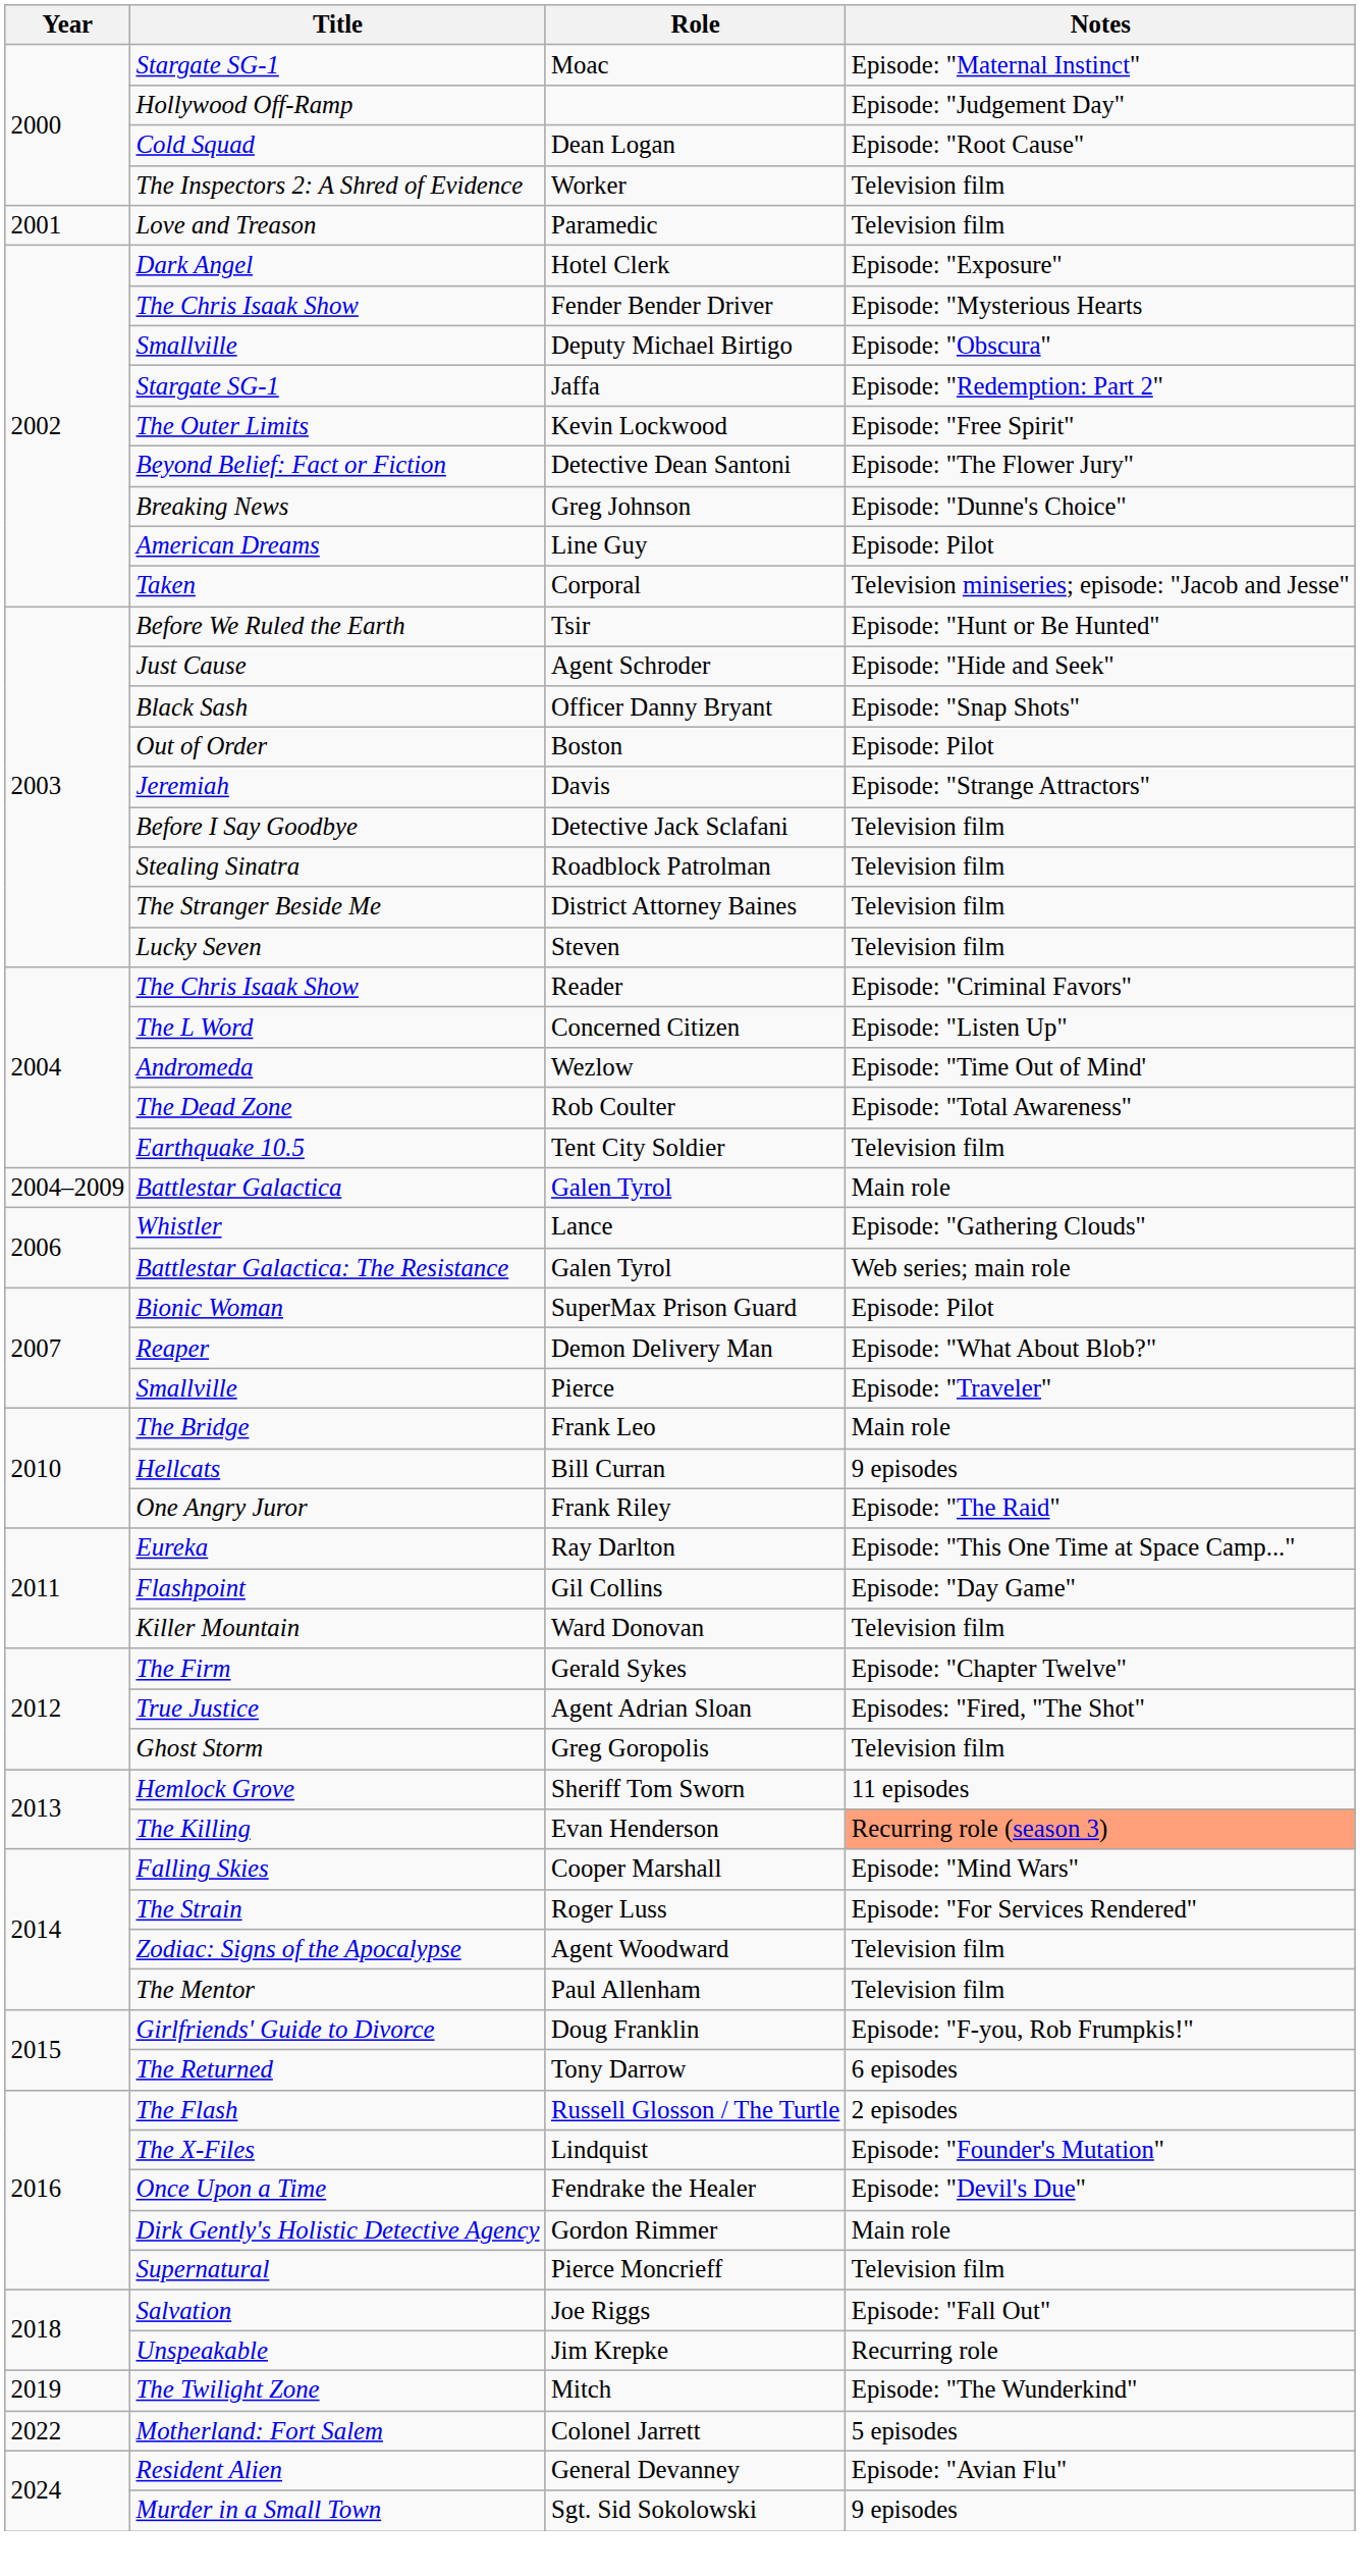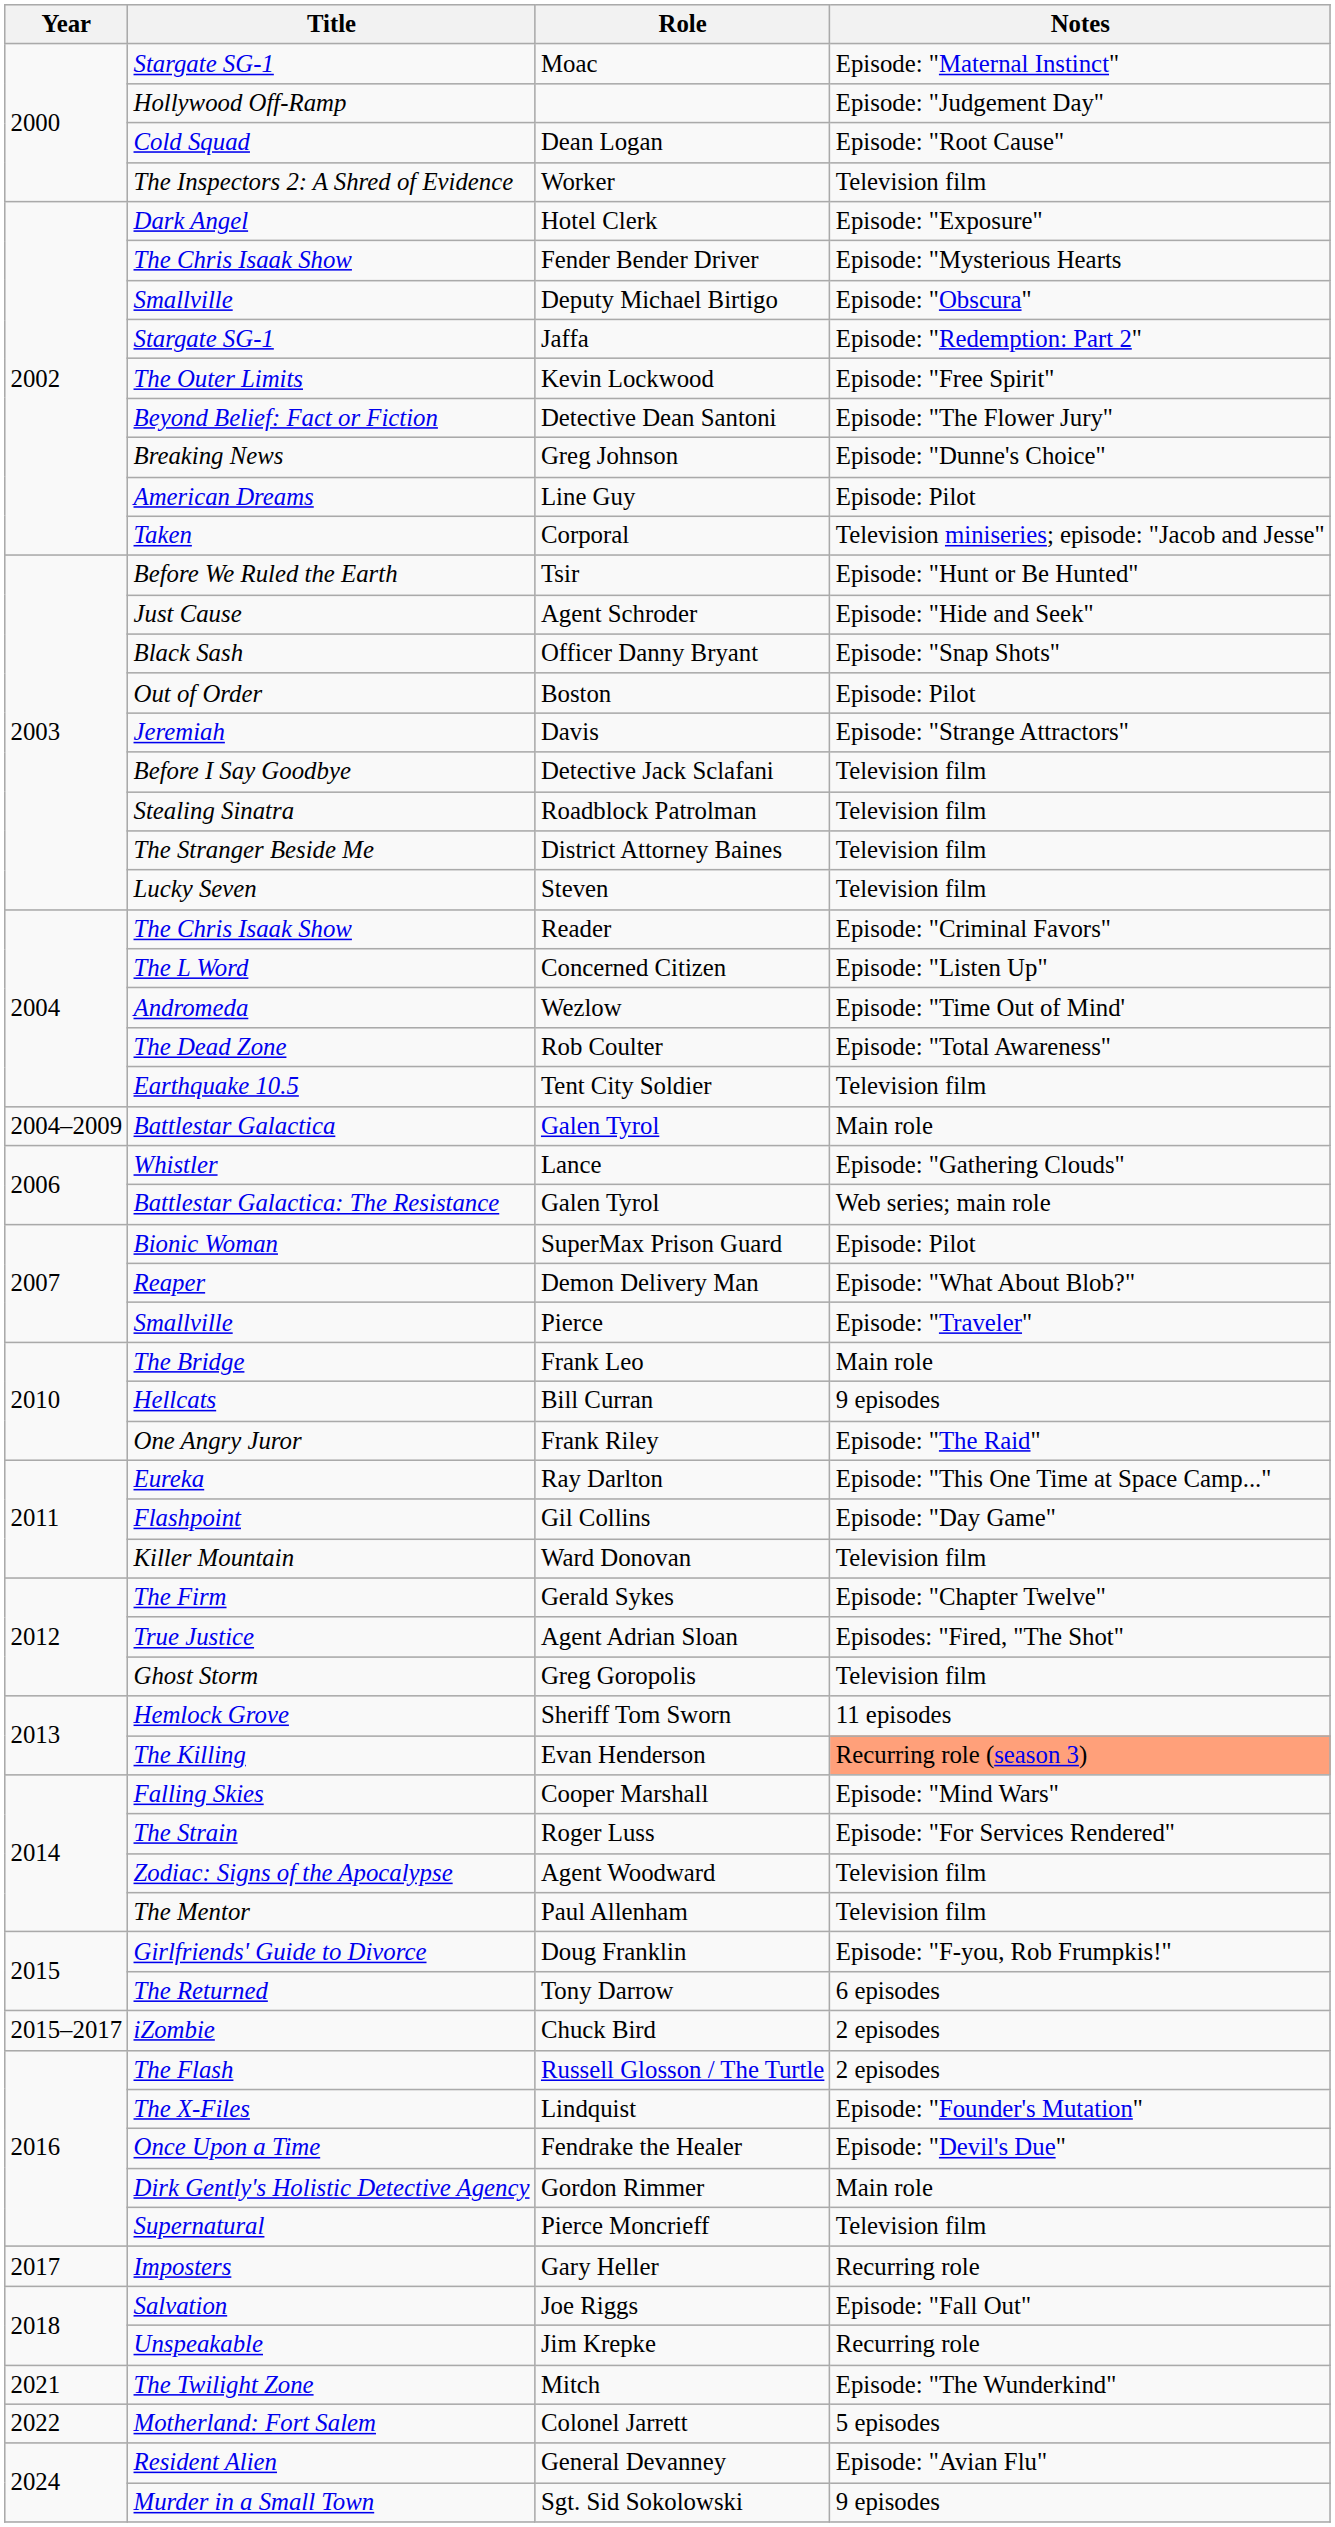 <table class="wikitable sortable">
 <tr>
 <th>Year</th>
 <th>Title</th>
 <th>Role</th>
 <th class="unsortable">Notes</th>
 </tr>
 <tr>
 <td rowspan="4">2000</td>
 <td><em><a href='#'>Stargate SG-1</a></em></td>
 <td>Moac</td>
 <td>Episode: "<a href='#'>Maternal Instinct</a>"</td>
 </tr>
 <tr>
 <td><em>Hollywood Off-Ramp</em></td>
 <td></td>
 <td>Episode: "Judgement Day"</td>
 </tr>
 <tr>
 <td><em><a href='#'>Cold Squad</a></em></td>
 <td>Dean Logan</td>
 <td>Episode: "Root Cause"</td>
 </tr>
 <tr>
 <td data-sort-value="Inspectors 2: A Shred of Evidence, The"><em>The Inspectors 2: A Shred of Evidence</em></td>
 <td>Worker</td>
-<td>Television film</td>
-</tr>
-<tr>
-<td>2001</td>
-<td><em>Love and Treason</em></td>
-<td>Paramedic</td>
 <td>Television film</td>
 </tr>
 <tr>
 <td rowspan="9">2002</td>
 <td><em><a href='#'>Dark Angel</a></em></td>
 <td>Hotel Clerk</td>
 <td>Episode: "Exposure"</td>
 </tr>
 <tr>
 <td data-sort-value="Chris Isaak Show, The"><em><a href='#'>The Chris Isaak Show</a></em></td>
 <td>Fender Bender Driver</td>
 <td>Episode: "Mysterious Hearts</td>
 </tr>
 <tr>
 <td><em><a href='#'>Smallville</a></em></td>
 <td>Deputy Michael Birtigo</td>
 <td>Episode: "<a href='#'>Obscura</a>"</td>
 </tr>
 <tr>
 <td><em><a href='#'>Stargate SG-1</a></em></td>
 <td>Jaffa</td>
 <td>Episode: "<a href='#'>Redemption: Part 2</a>"</td>
 </tr>
 <tr>
 <td data-sort-value="Outer Limits, The"><em><a href='#'>The Outer Limits</a></em></td>
 <td>Kevin Lockwood</td>
 <td>Episode: "Free Spirit"</td>
 </tr>
 <tr>
 <td><em><a href='#'>Beyond Belief: Fact or Fiction</a></em></td>
 <td>Detective Dean Santoni</td>
 <td>Episode: "The Flower Jury"</td>
 </tr>
 <tr>
 <td><em>Breaking News</em></td>
 <td>Greg Johnson</td>
 <td>Episode: "Dunne's Choice"</td>
 </tr>
 <tr>
 <td><em><a href='#'>American Dreams</a></em></td>
 <td>Line Guy</td>
 <td>Episode: Pilot</td>
 </tr>
 <tr>
 <td><em><a href='#'>Taken</a></em></td>
 <td>Corporal</td>
 <td>Television <a href='#'>miniseries</a>; episode: "Jacob and Jesse"</td>
 </tr>
 <tr>
 <td rowspan="9">2003</td>
 <td><em>Before We Ruled the Earth</em></td>
 <td>Tsir</td>
 <td>Episode: "Hunt or Be Hunted"</td>
 </tr>
 <tr>
 <td><em>Just Cause</em></td>
 <td>Agent Schroder</td>
 <td>Episode: "Hide and Seek"</td>
 </tr>
 <tr>
 <td><em>Black Sash</em></td>
 <td>Officer Danny Bryant</td>
 <td>Episode: "Snap Shots"</td>
 </tr>
 <tr>
 <td><em>Out of Order</em></td>
 <td>Boston</td>
 <td>Episode: Pilot</td>
 </tr>
 <tr>
 <td><em><a href='#'>Jeremiah</a></em></td>
 <td>Davis</td>
 <td>Episode: "Strange Attractors"</td>
 </tr>
 <tr>
 <td><em>Before I Say Goodbye</em></td>
 <td>Detective Jack Sclafani</td>
 <td>Television film</td>
 </tr>
 <tr>
 <td><em>Stealing Sinatra</em></td>
 <td>Roadblock Patrolman</td>
 <td>Television film</td>
 </tr>
 <tr>
 <td data-sort-value="Stranger Beside Me, The"><em>The Stranger Beside Me</em></td>
 <td>District Attorney Baines</td>
 <td>Television film</td>
 </tr>
 <tr>
 <td><em>Lucky Seven</em></td>
 <td>Steven</td>
 <td>Television film</td>
 </tr>
 <tr>
 <td rowspan="5">2004</td>
 <td data-sort-value="Chris Isaak Show, The"><em><a href='#'>The Chris Isaak Show</a></em></td>
 <td>Reader</td>
 <td>Episode: "Criminal Favors"</td>
 </tr>
 <tr>
 <td data-sort-value="L Word, The"><em><a href='#'>The L Word</a></em></td>
 <td>Concerned Citizen</td>
 <td>Episode: "Listen Up"</td>
 </tr>
 <tr>
 <td><em><a href='#'>Andromeda</a></em></td>
 <td>Wezlow</td>
 <td>Episode: "Time Out of Mind'</td>
 </tr>
 <tr>
 <td data-sort-value="Dead Zone, The"><em><a href='#'>The Dead Zone</a></em></td>
 <td>Rob Coulter</td>
 <td>Episode: "Total Awareness"</td>
 </tr>
 <tr>
 <td><em><a href='#'>Earthquake 10.5</a></em></td>
 <td>Tent City Soldier</td>
 <td>Television film</td>
 </tr>
 <tr>
 <td>2004–2009</td>
 <td><em><a href='#'>Battlestar Galactica</a></em></td>
 <td><a href='#'>Galen Tyrol</a></td>
 <td>Main role</td>
 </tr>
 <tr>
 <td rowspan="2">2006</td>
 <td><em><a href='#'>Whistler</a></em></td>
 <td>Lance</td>
 <td>Episode: "Gathering Clouds"</td>
 </tr>
 <tr>
 <td><em><a href='#'>Battlestar Galactica: The Resistance</a></em></td>
 <td>Galen Tyrol</td>
 <td>Web series; main role</td>
 </tr>
 <tr>
 <td rowspan="3">2007</td>
 <td><em><a href='#'>Bionic Woman</a></em></td>
 <td>SuperMax Prison Guard</td>
 <td>Episode: Pilot</td>
 </tr>
 <tr>
 <td><em><a href='#'>Reaper</a></em></td>
 <td>Demon Delivery Man</td>
 <td>Episode: "What About Blob?"</td>
 </tr>
 <tr>
 <td><em><a href='#'>Smallville</a></em></td>
 <td>Pierce</td>
 <td>Episode: "<a href='#'>Traveler</a>"</td>
 </tr>
 <tr>
 <td rowspan="3">2010</td>
 <td data-sort-value="Bridge, The"><em><a href='#'>The Bridge</a></em></td>
 <td>Frank Leo</td>
 <td>Main role</td>
 </tr>
 <tr>
 <td><em><a href='#'>Hellcats</a></em></td>
 <td>Bill Curran</td>
 <td>9 episodes</td>
 </tr>
 <tr>
 <td><em>One Angry Juror</em></td>
 <td>Frank Riley</td>
 <td>Episode: "<a href='#'>The Raid</a>"</td>
 </tr>
 <tr>
 <td rowspan="3">2011</td>
 <td><em><a href='#'>Eureka</a></em></td>
 <td>Ray Darlton</td>
 <td>Episode: "This One Time at Space Camp..."</td>
 </tr>
 <tr>
 <td><em><a href='#'>Flashpoint</a></em></td>
 <td>Gil Collins</td>
 <td>Episode: "Day Game"</td>
 </tr>
 <tr>
 <td><em>Killer Mountain</em></td>
 <td>Ward Donovan</td>
 <td>Television film</td>
 </tr>
 <tr>
 <td rowspan="3">2012</td>
 <td data-sort-value="Firm, The"><em><a href='#'>The Firm</a></em></td>
 <td>Gerald Sykes</td>
 <td>Episode: "Chapter Twelve"</td>
 </tr>
 <tr>
 <td><em><a href='#'>True Justice</a></em></td>
 <td>Agent Adrian Sloan</td>
 <td>Episodes: "Fired, "The Shot"</td>
 </tr>
 <tr>
 <td><em>Ghost Storm</em></td>
 <td>Greg Goropolis</td>
 <td>Television film</td>
 </tr>
 <tr>
 <td rowspan="2">2013</td>
 <td><em><a href='#'>Hemlock Grove</a></em></td>
 <td>Sheriff Tom Sworn</td>
 <td>11 episodes</td>
 </tr>
 <tr>
 <td data-sort-value="Killing, The"><em><a href='#'>The Killing</a></em></td>
 <td>Evan Henderson</td>
 <td style="background: lightsalmon;">Recurring role (<a href='#'>season 3</a>)</td>
 </tr>
 <tr>
 <td rowspan="4">2014</td>
 <td><em><a href='#'>Falling Skies</a></em></td>
 <td>Cooper Marshall</td>
 <td>Episode: "Mind Wars"</td>
 </tr>
 <tr>
 <td data-sort-value="Strain, The"><em><a href='#'>The Strain</a></em></td>
 <td>Roger Luss</td>
 <td>Episode: "For Services Rendered"</td>
 </tr>
 <tr>
 <td><em><a href='#'>Zodiac: Signs of the Apocalypse</a></em></td>
 <td>Agent Woodward</td>
 <td>Television film</td>
 </tr>
 <tr>
 <td data-sort-value="Mentor, The"><em>The Mentor</em></td>
 <td>Paul Allenham</td>
 <td>Television film</td>
 </tr>
 <tr>
 <td rowspan="2">2015</td>
 <td><em><a href='#'>Girlfriends' Guide to Divorce</a></em></td>
 <td>Doug Franklin</td>
 <td>Episode: "F-you, Rob Frumpkis!"</td>
 </tr>
 <tr>
 <td data-sort-value="Returned, The"><em><a href='#'>The Returned</a></em></td>
 <td>Tony Darrow</td>
 <td>6 episodes</td>
 </tr>
 <tr>
+<td>2015–2017</td>
+<td><em><a href='#'>iZombie</a></em></td>
+<td>Chuck Bird</td>
+<td>2 episodes</td>
+</tr>
+<tr>
 <td rowspan="5">2016</td>
 <td data-sort-value="Flash, The"><em><a href='#'>The Flash</a></em></td>
 <td><a href='#'>Russell Glosson / The Turtle</a></td>
 <td>2 episodes</td>
 </tr>
 <tr>
 <td data-sort-value="X-Files, The"><em><a href='#'>The X-Files</a></em></td>
 <td>Lindquist</td>
 <td>Episode: "<a href='#'>Founder's Mutation</a>"</td>
 </tr>
 <tr>
 <td><em><a href='#'>Once Upon a Time</a></em></td>
 <td>Fendrake the Healer</td>
 <td>Episode: "<a href='#'>Devil's Due</a>"</td>
 </tr>
 <tr>
 <td><em><a href='#'>Dirk Gently's Holistic Detective Agency</a></em></td>
 <td>Gordon Rimmer</td>
 <td>Main role</td>
 </tr>
 <tr>
 <td><em><a href='#'>Supernatural</a></em></td>
 <td>Pierce Moncrieff</td>
 <td>Television film</td>
 </tr>
 <tr>
+<td>2017</td>
+<td><em><a href='#'>Imposters</a></em></td>
+<td>Gary Heller</td>
+<td>Recurring role</td>
+</tr>
+<tr>
 <td rowspan="2">2018</td>
 <td><em><a href='#'>Salvation</a></em></td>
 <td>Joe Riggs</td>
 <td>Episode: "Fall Out"</td>
 </tr>
 <tr>
 <td><em><a href='#'>Unspeakable</a></em></td>
 <td>Jim Krepke</td>
 <td>Recurring role</td>
 </tr>
 <tr>
-<td>2019</td>
+<td>2021</td>
 <td data-sort-value="Twilight Zone, The"><em><a href='#'>The Twilight Zone</a></em></td>
 <td>Mitch</td>
 <td>Episode: "The Wunderkind"</td>
 </tr>
 <tr>
 <td>2022</td>
 <td><em><a href='#'>Motherland: Fort Salem</a></em></td>
 <td>Colonel Jarrett</td>
 <td>5 episodes</td>
 </tr>
 <tr>
 <td rowspan="2">2024</td>
 <td><em><a href='#'>Resident Alien</a></em></td>
 <td>General Devanney</td>
 <td>Episode: "Avian Flu"</td>
 </tr>
 <tr>
 <td><em><a href='#'>Murder in a Small Town</a></em></td>
 <td>Sgt. Sid Sokolowski</td>
 <td>9 episodes</td>
 </tr>
 </table>
